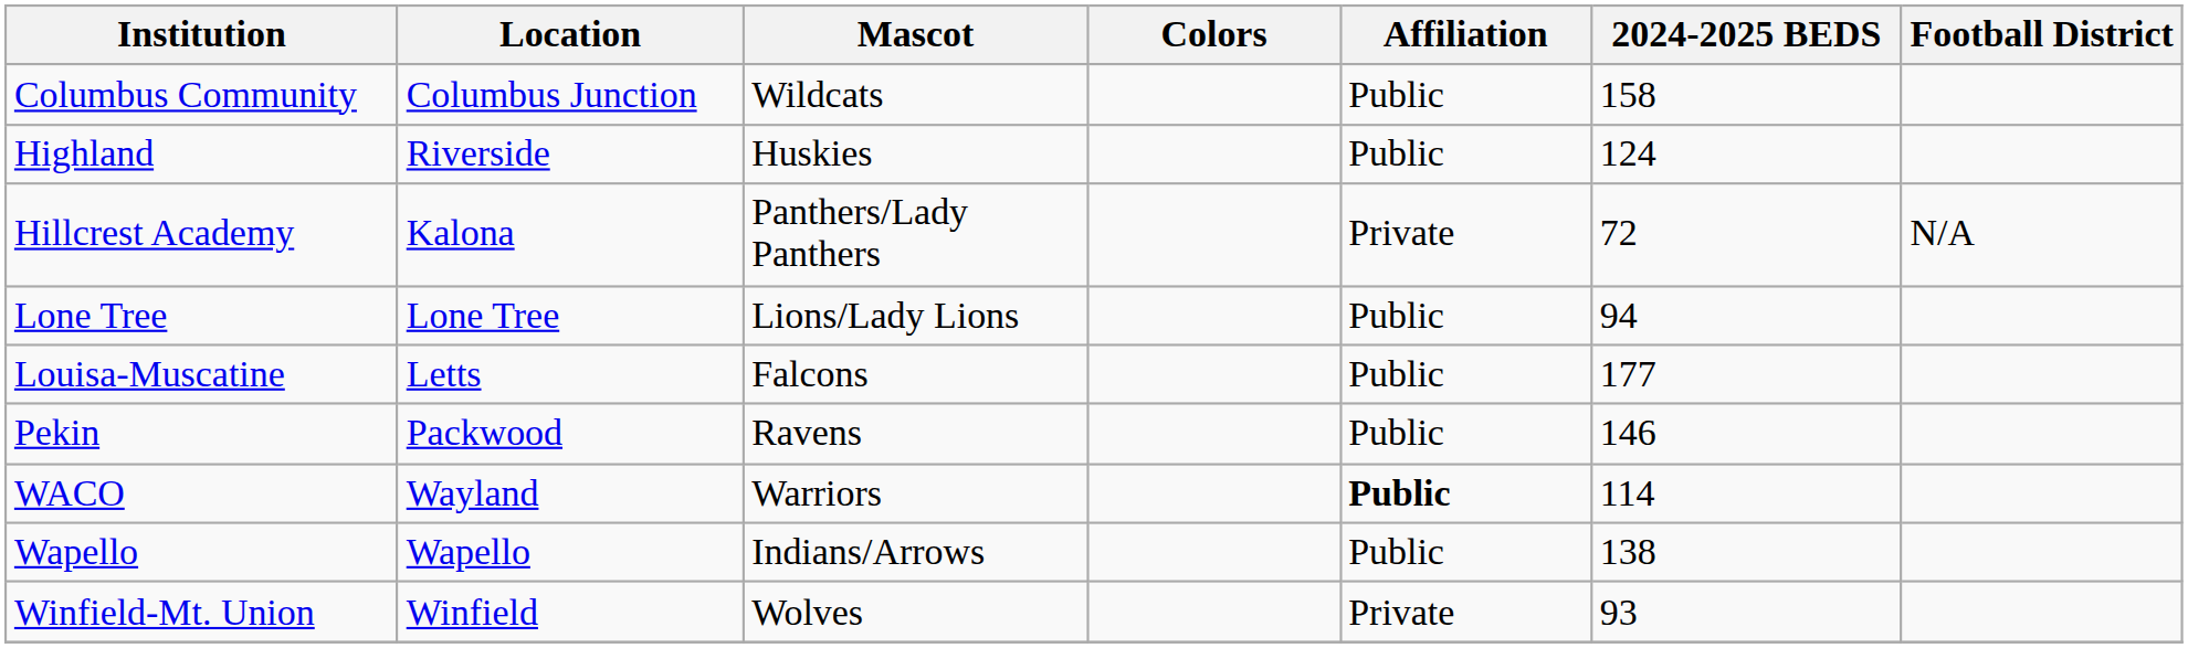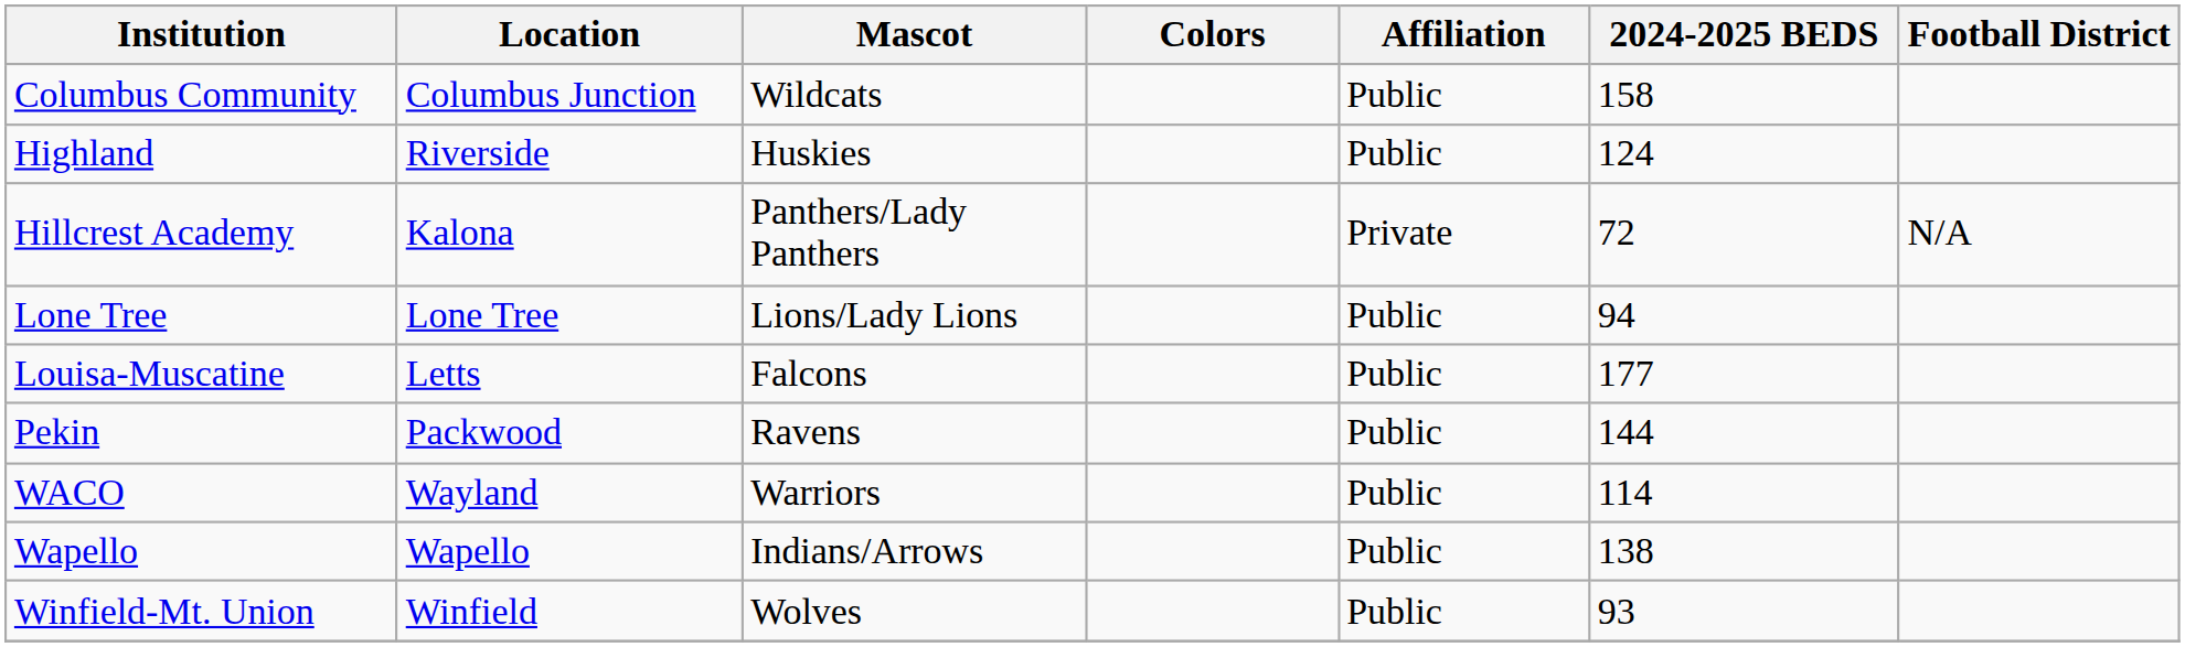 <table class="wikitable">
 <tr>
 <th scope="col" style="width: 160px;">Institution</th>
 <th scope="col" style="width: 140px;">Location</th>
 <th scope="col" style="width: 140px;">Mascot</th>
 <th scope="col" style="width: 100px;">Colors</th>
 <th scope="col" style="width: 100px;">Affiliation</th>
 <th scope="col" style="width: 125px;">2024-2025 BEDS</th>
 <th>Football District</th>
 </tr>
 <tr>
 <td><a href='#'>Columbus Community</a></td>
 <td><a href='#'>Columbus Junction</a></td>
 <td>Wildcats</td>
 <td> </td>
 <td>Public</td>
 <td>158</td>
 <td></td>
 </tr>
 <tr>
 <td><a href='#'>Highland</a></td>
 <td><a href='#'>Riverside</a></td>
 <td>Huskies</td>
 <td> </td>
 <td>Public</td>
 <td>124</td>
 <td><small></small></td>
 </tr>
 <tr>
 <td><a href='#'>Hillcrest Academy</a></td>
 <td><a href='#'>Kalona</a></td>
 <td>Panthers/Lady Panthers</td>
 <td>  </td>
 <td>Private</td>
 <td>72</td>
 <td>N/A</td>
 </tr>
 <tr>
 <td><a href='#'>Lone Tree</a></td>
 <td><a href='#'>Lone Tree</a></td>
 <td>Lions/Lady Lions</td>
 <td> </td>
 <td>Public</td>
 <td>94</td>
 <td><br></td>
 </tr>
 <tr>
 <td><a href='#'>Louisa-Muscatine</a></td>
 <td><a href='#'>Letts</a></td>
 <td>Falcons</td>
 <td> </td>
 <td>Public</td>
 <td>177</td>
 <td><small></small></td>
 </tr>
 <tr>
 <td><a href='#'>Pekin</a></td>
 <td><a href='#'>Packwood</a></td>
 <td>Ravens</td>
 <td>  </td>
 <td>Public</td>
-<td>146</td>
+<td>144</td>
 <td><small></small></td>
 </tr>
 <tr>
 <td><a href='#'>WACO</a></td>
 <td><a href='#'>Wayland</a></td>
 <td>Warriors</td>
 <td> </td>
-<td><strong>Public</strong></td>
+<td>Public</td>
 <td>114</td>
 <td><small></small><br><small></small></td>
 </tr>
 <tr>
 <td><a href='#'>Wapello</a></td>
 <td><a href='#'>Wapello</a></td>
 <td>Indians/Arrows</td>
 <td> </td>
 <td>Public</td>
 <td>138</td>
 <td><small></small></td>
 </tr>
 <tr>
 <td><a href='#'>Winfield-Mt. Union</a></td>
 <td><a href='#'>Winfield</a></td>
 <td>Wolves</td>
 <td> </td>
-<td>Private</td>
+<td>Public</td>
 <td>93</td>
 <td><small></small><br><small></small></td>
 </tr>
 <tr>
 </tr>
 </table>
